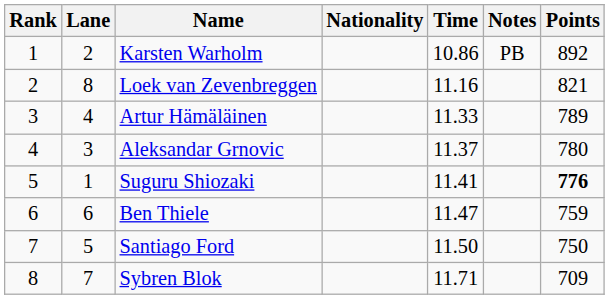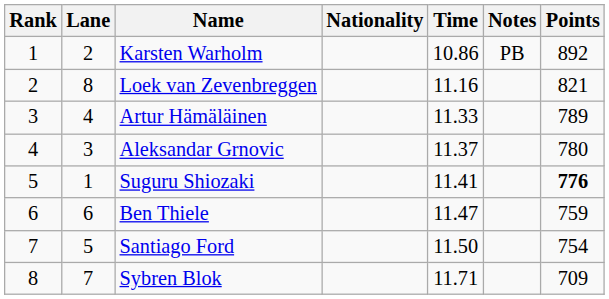 <table class="wikitable sortable" style="text-align:center">
 <tr>
 <th>Rank</th>
 <th>Lane</th>
 <th>Name</th>
 <th>Nationality</th>
 <th>Time</th>
 <th>Notes</th>
 <th>Points</th>
 </tr>
 <tr>
 <td>1</td>
 <td>2</td>
 <td align=left><a href='#'>Karsten Warholm</a></td>
 <td align=left></td>
 <td>10.86</td>
 <td>PB</td>
 <td>892</td>
 </tr>
 <tr>
 <td>2</td>
 <td>8</td>
 <td align=left><a href='#'>Loek van Zevenbreggen</a></td>
 <td align=left></td>
 <td>11.16</td>
 <td></td>
 <td>821</td>
 </tr>
 <tr>
 <td>3</td>
 <td>4</td>
 <td align=left><a href='#'>Artur Hämäläinen</a></td>
 <td align=left></td>
 <td>11.33</td>
 <td></td>
 <td>789</td>
 </tr>
 <tr>
 <td>4</td>
 <td>3</td>
 <td align=left><a href='#'>Aleksandar Grnovic</a></td>
 <td align=left></td>
 <td>11.37</td>
 <td></td>
 <td>780</td>
 </tr>
 <tr>
 <td>5</td>
 <td>1</td>
 <td align=left><a href='#'>Suguru Shiozaki</a></td>
 <td align=left></td>
 <td>11.41</td>
 <td></td>
 <td><strong>776</strong></td>
 </tr>
 <tr>
 <td>6</td>
 <td>6</td>
 <td align=left><a href='#'>Ben Thiele</a></td>
 <td align=left></td>
 <td>11.47</td>
 <td></td>
 <td>759</td>
 </tr>
 <tr>
 <td>7</td>
 <td>5</td>
 <td align=left><a href='#'>Santiago Ford</a></td>
 <td align=left></td>
 <td>11.50</td>
 <td></td>
-<td>750</td>
+<td>754</td>
 </tr>
 <tr>
 <td>8</td>
 <td>7</td>
 <td align=left><a href='#'>Sybren Blok</a></td>
 <td align=left></td>
 <td>11.71</td>
 <td></td>
 <td>709</td>
 </tr>
 </table>
